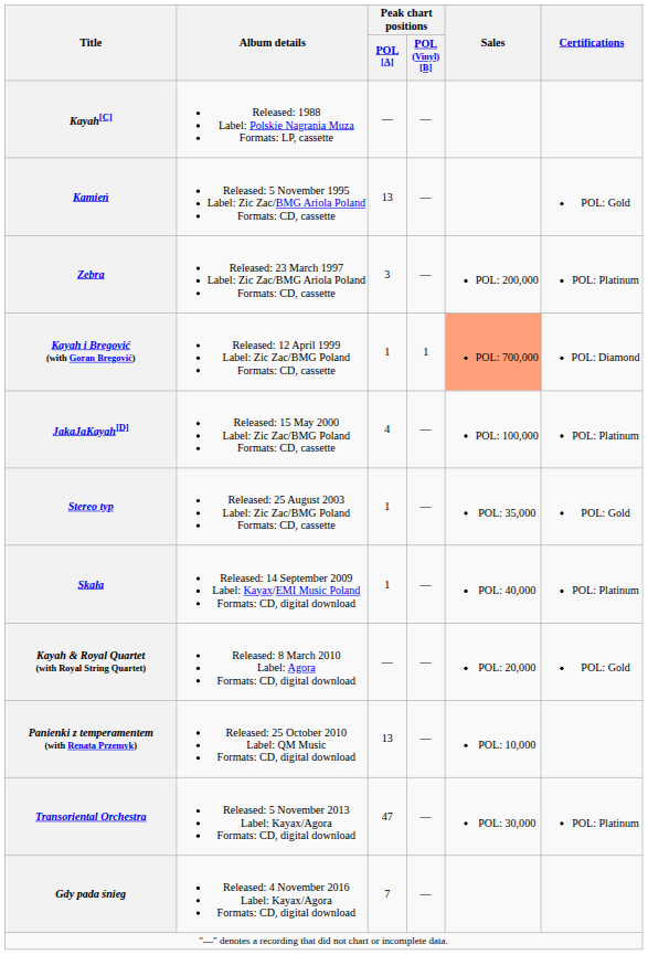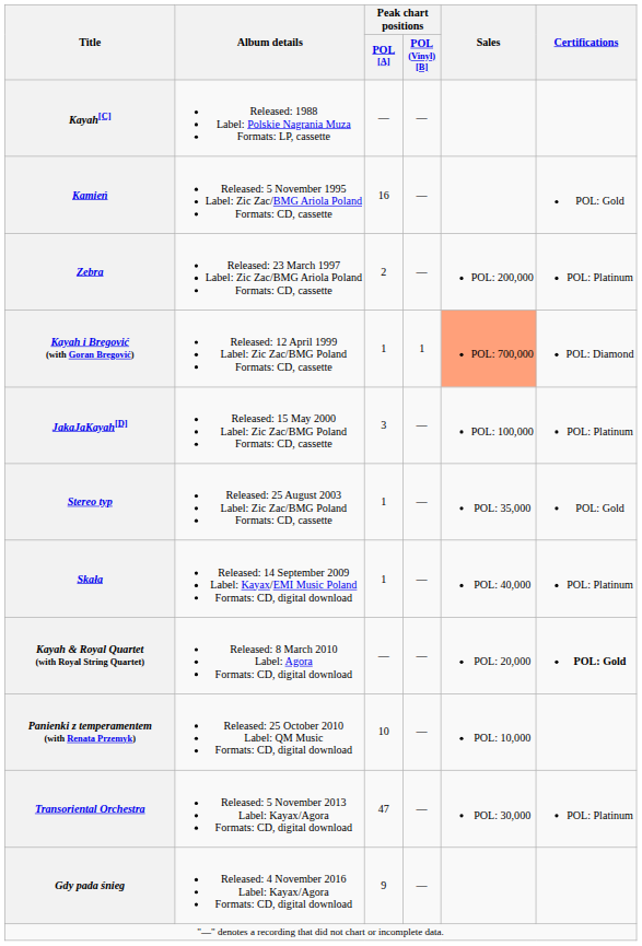 <table class="wikitable plainrowheaders" style="text-align:center;">
 <tr>
 <th scope="col" rowspan="2" style="width:15em;">Title</th>
 <th scope="col" rowspan="2">Album details</th>
 <th scope="col" colspan="2">Peak chart positions</th>
 <th scope="col" rowspan="2">Sales</th>
 <th scope="col" rowspan="2"><a href='#'>Certifications</a></th>
 </tr>
 <tr>
 <th scope="col" style="width:3em"><a href='#'>POL</a><br><sup><span></span><a href='#'><strong>[A]</strong></a></sup></th>
 <th scope="col" style="width:3em"><a href='#'>POL<br><small>(Vinyl)</small></a><br><sup><span></span><a href='#'><strong>[B]</strong></a></sup></th>
 </tr>
 <tr>
 <th scope="row"><em>Kayah</em><sup><span></span><a href='#'><strong>[C]</strong></a></sup></th>
 <td><br><ul><li>Released: 1988</li><li>Label: <a href='#'>Polskie Nagrania Muza</a></li><li>Formats: LP, cassette</li></ul></td>
 <td>—</td>
 <td>—</td>
 <td></td>
 <td></td>
 </tr>
 <tr>
 <th scope="row"><em><a href='#'>Kamień</a></em></th>
 <td><br><ul><li>Released: 5 November 1995</li><li>Label: Zic Zac/<a href='#'>BMG Ariola Poland</a></li><li>Formats: CD, cassette</li></ul></td>
-<td>13</td>
+<td>16</td>
 <td>—</td>
 <td></td>
 <td><br><ul><li>POL: Gold</li></ul></td>
 </tr>
 <tr>
 <th scope="row"><em><a href='#'>Zebra</a></em></th>
 <td><br><ul><li>Released: 23 March 1997</li><li>Label: Zic Zac/BMG Ariola Poland</li><li>Formats: CD, cassette</li></ul></td>
-<td>3</td>
+<td>2</td>
 <td>—</td>
 <td><br><ul><li>POL: 200,000</li></ul></td>
 <td><br><ul><li>POL: Platinum</li></ul></td>
 </tr>
 <tr>
 <th scope="row"><em><a href='#'>Kayah i Bregović</a></em><br><small>(with <a href='#'>Goran Bregović</a>)</small></th>
 <td><br><ul><li>Released: 12 April 1999</li><li>Label: Zic Zac/BMG Poland</li><li>Formats: CD, cassette</li></ul></td>
 <td>1</td>
 <td>1</td>
 <td style="background: lightsalmon;"><br><ul><li>POL: 700,000</li></ul></td>
 <td><br><ul><li>POL: Diamond</li></ul></td>
 </tr>
 <tr>
 <th scope="row"><em><a href='#'>JakaJaKayah</a></em><sup><span></span><a href='#'><strong>[D]</strong></a></sup></th>
 <td><br><ul><li>Released: 15 May 2000</li><li>Label: Zic Zac/BMG Poland</li><li>Formats: CD, cassette</li></ul></td>
-<td>4</td>
+<td>3</td>
 <td>—</td>
 <td><br><ul><li>POL: 100,000</li></ul></td>
 <td><br><ul><li>POL: Platinum</li></ul></td>
 </tr>
 <tr>
 <th scope="row"><em><a href='#'>Stereo typ</a></em></th>
 <td><br><ul><li>Released: 25 August 2003</li><li>Label: Zic Zac/BMG Poland</li><li>Formats: CD, cassette</li></ul></td>
 <td>1</td>
 <td>—</td>
 <td><br><ul><li>POL: 35,000</li></ul></td>
 <td><br><ul><li>POL: Gold</li></ul></td>
 </tr>
 <tr>
 <th scope="row"><em><a href='#'>Skała</a></em></th>
 <td><br><ul><li>Released: 14 September 2009</li><li>Label: <a href='#'>Kayax</a>/<a href='#'>EMI Music Poland</a></li><li>Formats: CD, digital download</li></ul></td>
 <td>1</td>
 <td>—</td>
 <td><br><ul><li>POL: 40,000</li></ul></td>
 <td><br><ul><li>POL: Platinum</li></ul></td>
 </tr>
 <tr>
 <th scope="row"><em>Kayah & Royal Quartet</em><br><small>(with Royal String Quartet)</small></th>
 <td><br><ul><li>Released: 8 March 2010</li><li>Label: <a href='#'>Agora</a></li><li>Formats: CD, digital download</li></ul></td>
 <td>—</td>
 <td>—</td>
 <td><br><ul><li>POL: 20,000</li></ul></td>
-<td><br><ul><li>POL: Gold</li></ul></td>
+<td><strong><br><ul><li>POL: Gold</li></ul></strong></td>
 </tr>
 <tr>
 <th scope="row"><em>Panienki z temperamentem</em><br><small>(with <a href='#'>Renata Przemyk</a>)</small></th>
 <td><br><ul><li>Released: 25 October 2010</li><li>Label: QM Music</li><li>Formats: CD, digital download</li></ul></td>
-<td>13</td>
+<td>10</td>
 <td>—</td>
 <td><br><ul><li>POL: 10,000</li></ul></td>
 <td></td>
 </tr>
 <tr>
 <th scope="row"><em><a href='#'>Transoriental Orchestra</a></em></th>
 <td><br><ul><li>Released: 5 November 2013</li><li>Label: Kayax/Agora</li><li>Formats: CD, digital download</li></ul></td>
 <td>47</td>
 <td>—</td>
 <td><br><ul><li>POL: 30,000</li></ul></td>
 <td><br><ul><li>POL: Platinum</li></ul></td>
 </tr>
 <tr>
 <th scope="row"><em>Gdy pada śnieg</em></th>
 <td><br><ul><li>Released: 4 November 2016</li><li>Label: Kayax/Agora</li><li>Formats: CD, digital download</li></ul></td>
-<td>7</td>
+<td>9</td>
 <td>—</td>
 <td></td>
 <td></td>
 </tr>
 <tr>
 <td colspan="20" style="font-size:90%">"—" denotes a recording that did not chart or incomplete data.</td>
 </tr>
 </table>
